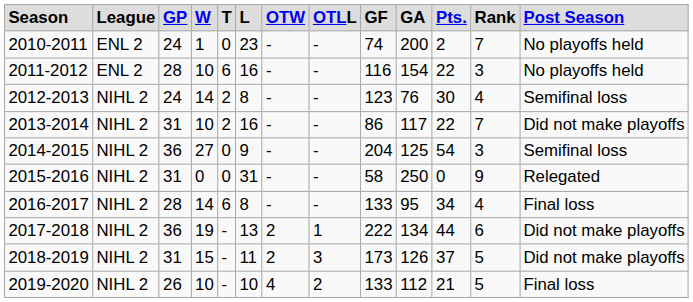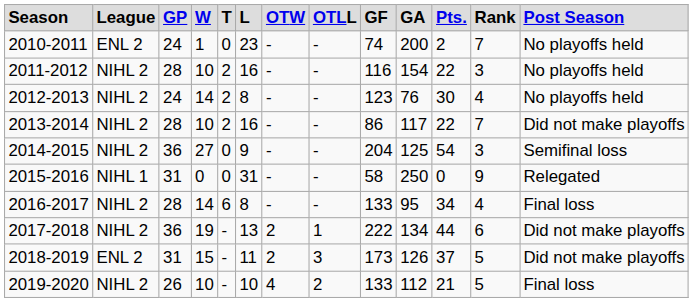 <table class="wikitable">
 <tr style="font-weight:bold; background-color:#dddddd;" |>
 <td><strong>Season</strong></td>
 <td><strong>League</strong></td>
 <td><strong><a href='#'>GP</a></strong></td>
 <td><strong><a href='#'>W</a></strong></td>
 <td><strong>T</strong></td>
 <td><strong>L</strong></td>
 <td><strong><a href='#'>OT</a><a href='#'>W</a></strong></td>
 <td><strong><a href='#'>OTL</a>L</strong></td>
 <td><strong>GF</strong></td>
 <td><strong>GA</strong></td>
 <td><strong><a href='#'>Pts.</a></strong></td>
 <td>Rank</td>
 <td><a href='#'>Post Season</a></td>
 </tr>
 <tr>
 <td>2010-2011</td>
 <td>ENL 2</td>
 <td>24</td>
 <td>1</td>
 <td>0</td>
 <td>23</td>
 <td>-</td>
 <td>-</td>
 <td>74</td>
 <td>200</td>
 <td>2</td>
 <td>7</td>
 <td>No playoffs held</td>
 </tr>
 <tr>
 <td>2011-2012</td>
-<td>ENL 2</td>
+<td>NIHL 2</td>
 <td>28</td>
 <td>10</td>
-<td>6</td>
+<td>2</td>
 <td>16</td>
 <td>-</td>
 <td>-</td>
 <td>116</td>
 <td>154</td>
 <td>22</td>
 <td>3</td>
 <td>No playoffs held</td>
 </tr>
 <tr>
 <td>2012-2013</td>
 <td>NIHL 2</td>
 <td>24</td>
 <td>14</td>
 <td>2</td>
 <td>8</td>
 <td>-</td>
 <td>-</td>
 <td>123</td>
 <td>76</td>
 <td>30</td>
 <td>4</td>
-<td>Semifinal loss</td>
+<td>No playoffs held</td>
 </tr>
 <tr>
 <td>2013-2014</td>
 <td>NIHL 2</td>
-<td>31</td>
+<td>28</td>
 <td>10</td>
 <td>2</td>
 <td>16</td>
 <td>-</td>
 <td>-</td>
 <td>86</td>
 <td>117</td>
 <td>22</td>
 <td>7</td>
 <td>Did not make playoffs</td>
 </tr>
 <tr>
 <td>2014-2015</td>
 <td>NIHL 2</td>
 <td>36</td>
 <td>27</td>
 <td>0</td>
 <td>9</td>
 <td>-</td>
 <td>-</td>
 <td>204</td>
 <td>125</td>
 <td>54</td>
 <td>3</td>
 <td>Semifinal loss</td>
 </tr>
 <tr>
 <td>2015-2016</td>
-<td>NIHL 2</td>
+<td>NIHL 1</td>
 <td>31</td>
 <td>0</td>
 <td>0</td>
 <td>31</td>
 <td>-</td>
 <td>-</td>
 <td>58</td>
 <td>250</td>
 <td>0</td>
 <td>9</td>
 <td>Relegated</td>
 </tr>
 <tr>
 <td>2016-2017</td>
 <td>NIHL 2</td>
 <td>28</td>
 <td>14</td>
 <td>6</td>
 <td>8</td>
 <td>-</td>
 <td>-</td>
 <td>133</td>
 <td>95</td>
 <td>34</td>
 <td>4</td>
 <td>Final loss</td>
 </tr>
 <tr>
 <td>2017-2018</td>
 <td>NIHL 2</td>
 <td>36</td>
 <td>19</td>
 <td>-</td>
 <td>13</td>
 <td>2</td>
 <td>1</td>
 <td>222</td>
 <td>134</td>
 <td>44</td>
 <td>6</td>
 <td>Did not make playoffs</td>
 </tr>
 <tr>
 <td>2018-2019</td>
-<td>NIHL 2</td>
+<td>ENL 2</td>
 <td>31</td>
 <td>15</td>
 <td>-</td>
 <td>11</td>
 <td>2</td>
 <td>3</td>
 <td>173</td>
 <td>126</td>
 <td>37</td>
 <td>5</td>
 <td>Did not make playoffs</td>
 </tr>
 <tr>
 <td>2019-2020</td>
 <td>NIHL 2</td>
 <td>26</td>
 <td>10</td>
 <td>-</td>
 <td>10</td>
 <td>4</td>
 <td>2</td>
 <td>133</td>
 <td>112</td>
 <td>21</td>
 <td>5</td>
 <td>Final loss</td>
 </tr>
 </table>
